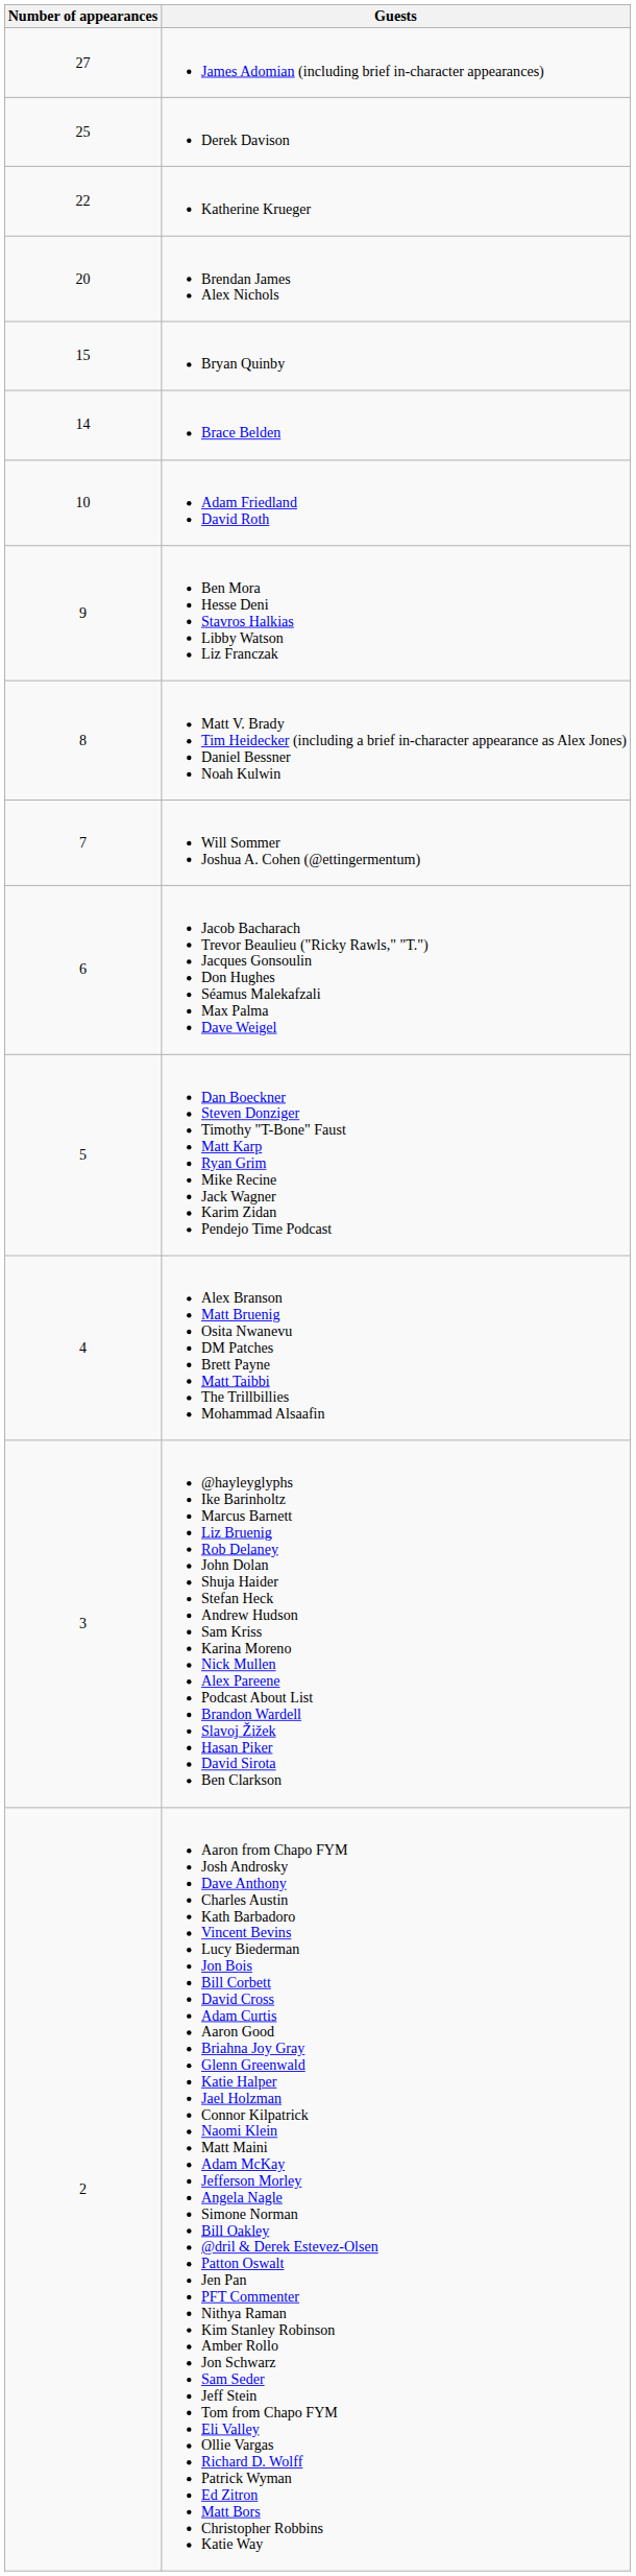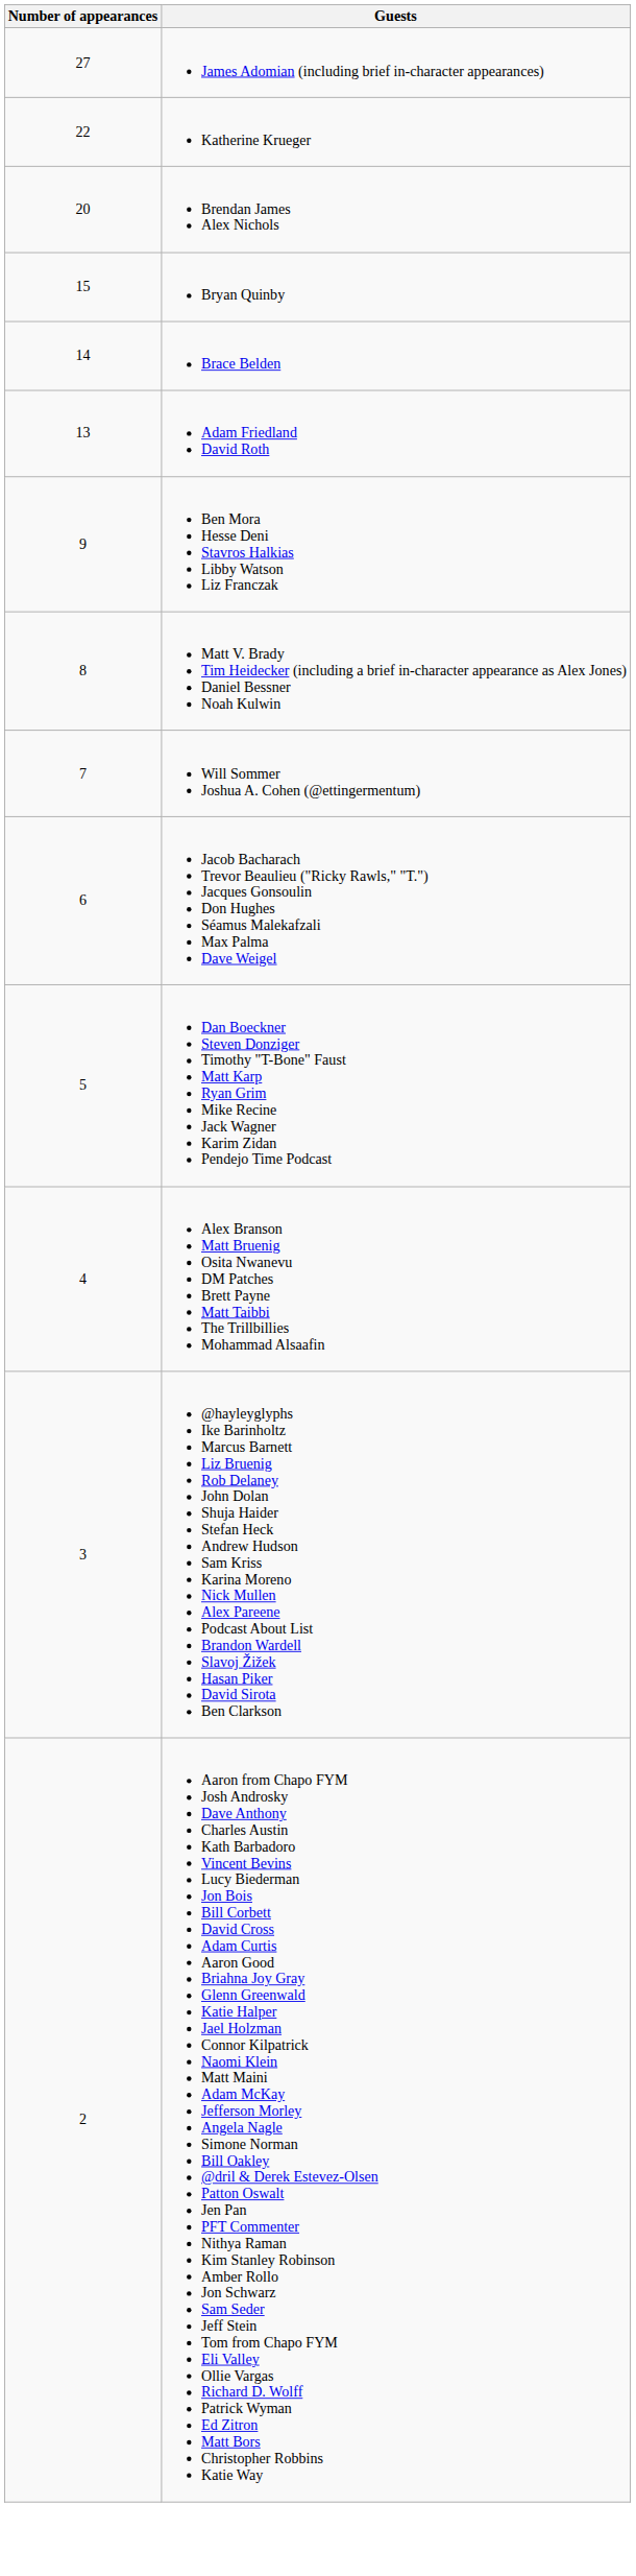 <table class="wikitable">
 <tr>
 <th>Number of appearances</th>
 <th>Guests</th>
 </tr>
 <tr>
 <td style="text-align:center;">27</td>
 <td><br><ul><li><a href='#'>James Adomian</a> (including brief in-character appearances)</li></ul></td>
-</tr>
-<tr>
-<td style="text-align:center;">25</td>
-<td><br><ul><li>Derek Davison</li></ul></td>
 </tr>
 <tr>
 <td style="text-align:center;">22</td>
 <td><br><ul><li>Katherine Krueger</li></ul></td>
 </tr>
 <tr>
 <td style="text-align:center;">20</td>
 <td><br><ul><li>Brendan James</li><li>Alex Nichols</li></ul></td>
 </tr>
 <tr>
 <td style="text-align:center;">15</td>
 <td><br><ul><li>Bryan Quinby</li></ul></td>
 </tr>
 <tr>
 <td style="text-align:center;">14</td>
 <td><br><ul><li><a href='#'>Brace Belden</a></li></ul></td>
 </tr>
 <tr>
-<td style="text-align:center;">10</td>
+<td style="text-align:center;">13</td>
 <td><br><ul><li><a href='#'>Adam Friedland</a></li><li><a href='#'>David Roth</a></li></ul></td>
 </tr>
 <tr>
 <td style="text-align:center;">9</td>
 <td><br><ul><li>Ben Mora</li><li>Hesse Deni</li><li><a href='#'>Stavros Halkias</a></li><li>Libby Watson</li><li>Liz Franczak</li></ul></td>
 </tr>
 <tr>
 <td style="text-align:center;">8</td>
 <td><br><ul><li>Matt V. Brady</li><li><a href='#'>Tim Heidecker</a> (including a brief in-character appearance as Alex Jones)</li><li>Daniel Bessner</li><li>Noah Kulwin</li></ul></td>
 </tr>
 <tr>
 <td style="text-align:center;">7</td>
 <td><br><ul><li>Will Sommer</li><li>Joshua A. Cohen (@ettingermentum)</li></ul></td>
 </tr>
 <tr>
 <td style="text-align:center;">6</td>
 <td><br><ul><li>Jacob Bacharach</li><li>Trevor Beaulieu ("Ricky Rawls," "T.")</li><li>Jacques Gonsoulin</li><li>Don Hughes</li><li>Séamus Malekafzali</li><li>Max Palma</li><li><a href='#'>Dave Weigel</a></li></ul></td>
 </tr>
 <tr>
 <td style="text-align:center;">5</td>
 <td><br><ul><li><a href='#'>Dan Boeckner</a></li><li><a href='#'>Steven Donziger</a></li><li>Timothy "T-Bone" Faust</li><li><a href='#'>Matt Karp</a></li><li><a href='#'>Ryan Grim</a></li><li>Mike Recine</li><li>Jack Wagner</li><li>Karim Zidan</li><li>Pendejo Time Podcast</li></ul></td>
 </tr>
 <tr>
 <td style="text-align:center;">4</td>
 <td><br><ul><li>Alex Branson</li><li><a href='#'>Matt Bruenig</a></li><li>Osita Nwanevu</li><li>DM Patches</li><li>Brett Payne</li><li><a href='#'>Matt Taibbi</a></li><li>The Trillbillies</li><li>Mohammad Alsaafin</li></ul></td>
 </tr>
 <tr>
 <td style="text-align:center;">3</td>
 <td><br><ul><li>@hayleyglyphs</li><li>Ike Barinholtz</li><li>Marcus Barnett</li><li><a href='#'>Liz Bruenig</a></li><li><a href='#'>Rob Delaney</a></li><li>John Dolan</li><li>Shuja Haider</li><li>Stefan Heck</li><li>Andrew Hudson</li><li>Sam Kriss</li><li>Karina Moreno</li><li><a href='#'>Nick Mullen</a></li><li><a href='#'>Alex Pareene</a></li><li>Podcast About List</li><li><a href='#'>Brandon Wardell</a></li><li><a href='#'>Slavoj Žižek</a></li><li><a href='#'>Hasan Piker</a></li><li><a href='#'>David Sirota</a></li><li>Ben Clarkson</li></ul></td>
 </tr>
 <tr>
 <td style="text-align:center;">2</td>
 <td><br><ul><li>Aaron from Chapo FYM</li><li>Josh Androsky</li><li><a href='#'>Dave Anthony</a></li><li>Charles Austin</li><li>Kath Barbadoro</li><li><a href='#'>Vincent Bevins</a></li><li>Lucy Biederman</li><li><a href='#'>Jon Bois</a></li><li><a href='#'>Bill Corbett</a></li><li><a href='#'>David Cross</a></li><li><a href='#'>Adam Curtis</a></li><li>Aaron Good</li><li><a href='#'>Briahna Joy Gray</a></li><li><a href='#'>Glenn Greenwald</a></li><li><a href='#'>Katie Halper</a></li><li><a href='#'>Jael Holzman</a></li><li>Connor Kilpatrick</li><li><a href='#'>Naomi Klein</a></li><li>Matt Maini</li><li><a href='#'>Adam McKay</a></li><li><a href='#'>Jefferson Morley</a></li><li><a href='#'>Angela Nagle</a></li><li>Simone Norman</li><li><a href='#'>Bill Oakley</a></li><li><a href='#'>@dril & Derek Estevez-Olsen</a></li><li><a href='#'>Patton Oswalt</a></li><li>Jen Pan</li><li><a href='#'>PFT Commenter</a></li><li>Nithya Raman</li><li>Kim Stanley Robinson</li><li>Amber Rollo</li><li>Jon Schwarz</li><li><a href='#'>Sam Seder</a></li><li>Jeff Stein</li><li>Tom from Chapo FYM</li><li><a href='#'>Eli Valley</a></li><li>Ollie Vargas</li><li><a href='#'>Richard D. Wolff</a></li><li>Patrick Wyman</li><li><a href='#'>Ed Zitron</a></li><li><a href='#'>Matt Bors</a></li><li>Christopher Robbins</li><li>Katie Way</li></ul></td>
 </tr>
 </table>
